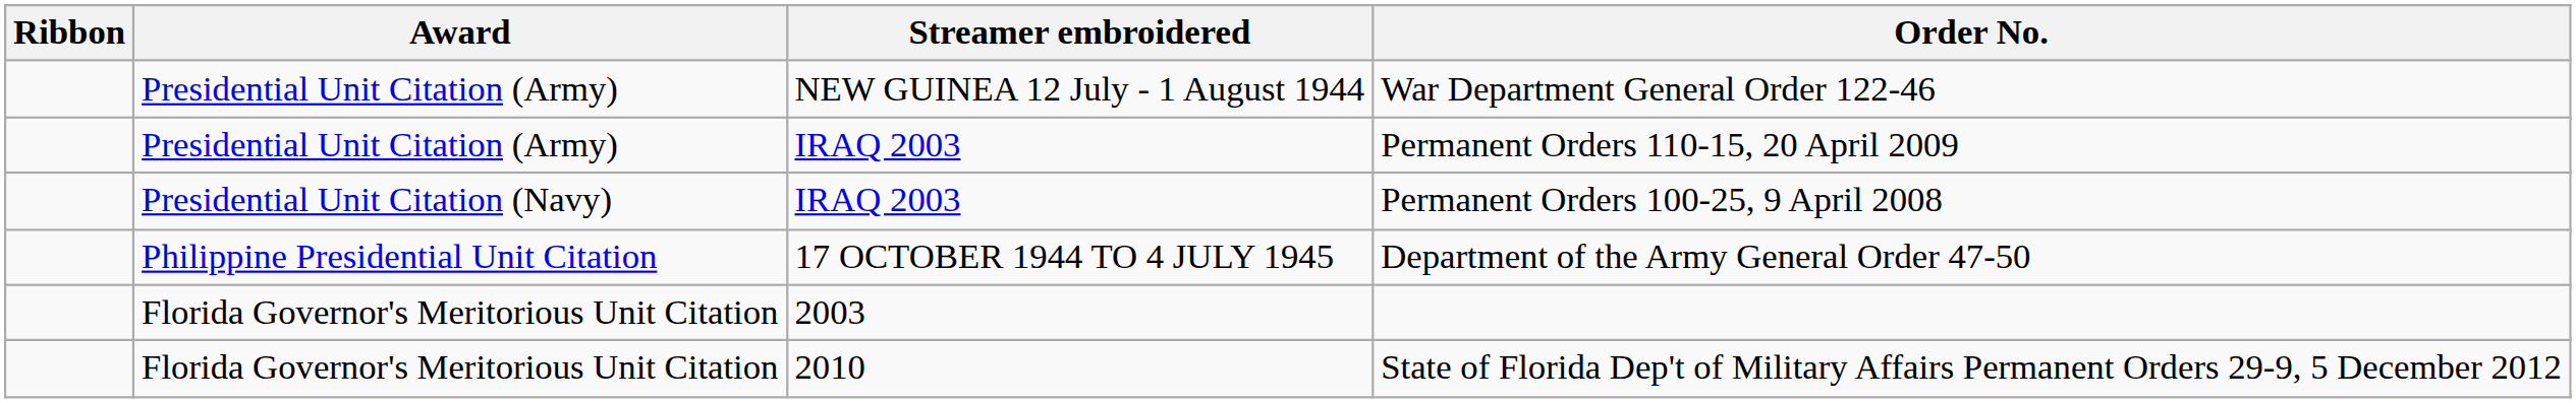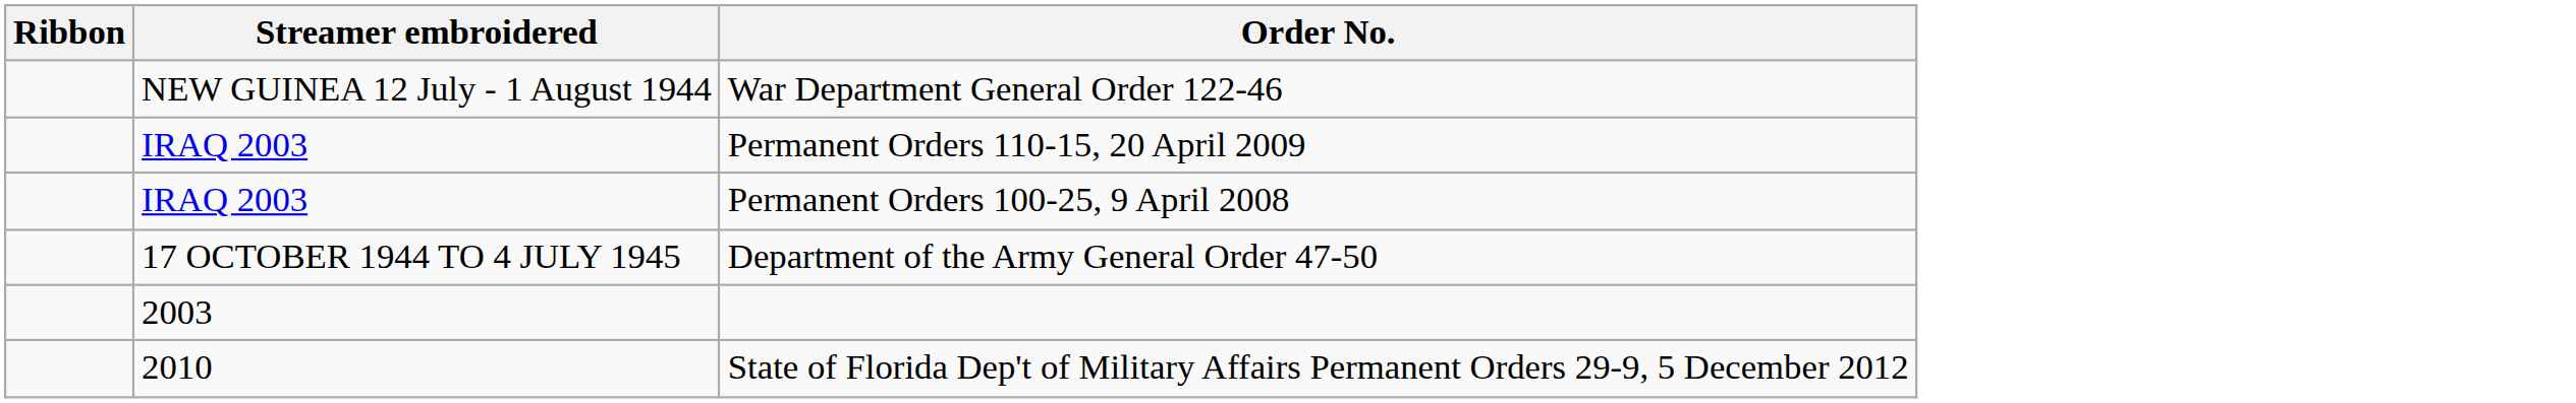 <table class="wikitable">
 <tr style="background:#efefef;">
 <th>Ribbon</th>
-<th>Award</th>
 <th>Streamer embroidered</th>
 <th>Order No.</th>
 </tr>
 <tr>
 <td></td>
-<td><a href='#'>Presidential Unit Citation</a> (Army)</td>
 <td>NEW GUINEA 12 July - 1 August 1944</td>
 <td>War Department General Order 122-46</td>
 </tr>
 <tr>
 <td></td>
-<td><a href='#'>Presidential Unit Citation</a> (Army)</td>
 <td><a href='#'>IRAQ 2003</a></td>
 <td>Permanent Orders 110-15, 20 April 2009</td>
 </tr>
 <tr>
 <td></td>
-<td><a href='#'>Presidential Unit Citation</a> (Navy)</td>
 <td><a href='#'>IRAQ 2003</a></td>
 <td>Permanent Orders 100-25, 9 April 2008</td>
 </tr>
 <tr>
 <td></td>
-<td><a href='#'>Philippine Presidential Unit Citation</a></td>
 <td>17 OCTOBER 1944 TO 4 JULY 1945</td>
 <td>Department of the Army General Order 47-50</td>
 </tr>
 <tr>
 <td></td>
-<td>Florida Governor's Meritorious Unit Citation</td>
 <td>2003</td>
 <td></td>
 </tr>
 <tr>
 <td></td>
-<td>Florida Governor's Meritorious Unit Citation</td>
 <td>2010</td>
 <td>State of Florida Dep't of Military Affairs Permanent Orders 29-9, 5 December 2012</td>
 </tr>
 </table>
